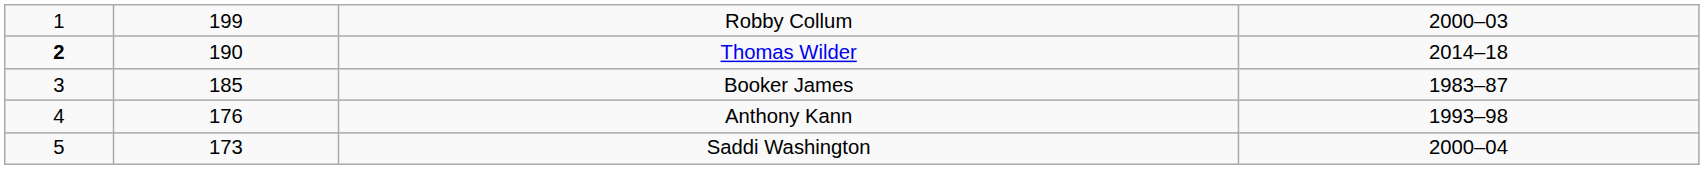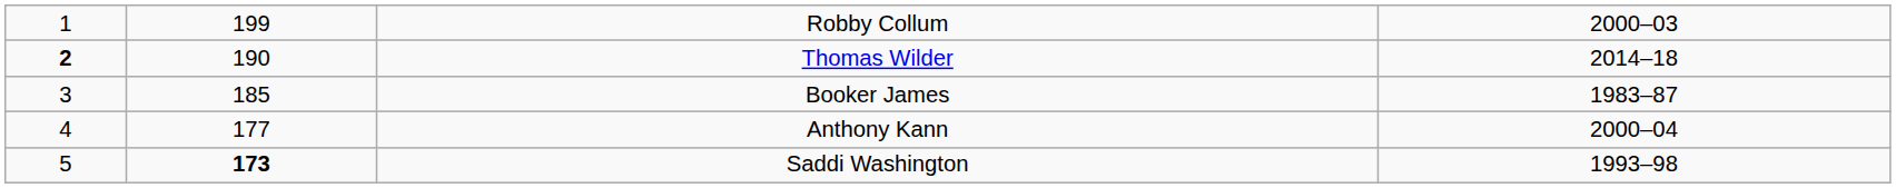 <table class="wikitable" style="font-size:85%; text-align:center; width:90%;">
 <tr>
 <td>1</td>
 <td>199</td>
 <td>Robby Collum</td>
 <td>2000–03</td>
 </tr>
 <tr>
 <td><strong>2</strong></td>
 <td>190</td>
 <td><a href='#'>Thomas Wilder</a></td>
 <td>2014–18</td>
 </tr>
 <tr>
 <td>3</td>
 <td>185</td>
 <td>Booker James</td>
 <td>1983–87</td>
 </tr>
 <tr>
 <td>4</td>
-<td>176</td>
+<td>177</td>
 <td>Anthony Kann</td>
-<td>1993–98</td>
+<td>2000–04</td>
 </tr>
 <tr>
 <td>5</td>
-<td>173</td>
+<td><strong>173</strong></td>
 <td>Saddi Washington</td>
-<td>2000–04</td>
+<td>1993–98</td>
 </tr>
 </table>
